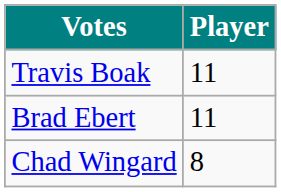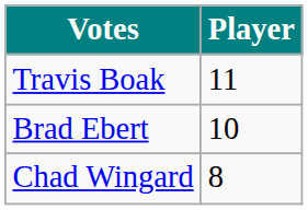 <table class="wikitable">
 <tr>
 <th style="background:teal; color:white">Votes</th>
 <th style="background:teal; color:white">Player</th>
 </tr>
 <tr>
 <td><a href='#'>Travis Boak</a></td>
 <td>11</td>
 </tr>
 <tr>
 <td><a href='#'>Brad Ebert</a></td>
-<td>11</td>
+<td>10</td>
 </tr>
 <tr>
 <td><a href='#'>Chad Wingard</a></td>
 <td>8</td>
 </tr>
 </table>
